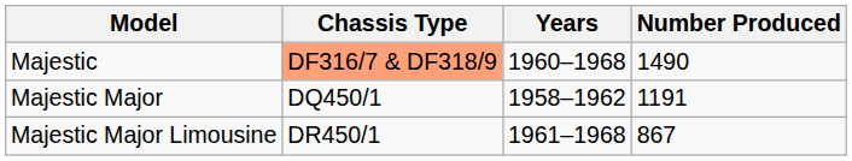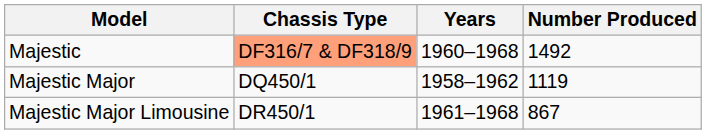 <table class="wikitable">
 <tr>
 <th>Model</th>
 <th>Chassis Type</th>
 <th>Years</th>
 <th>Number Produced</th>
 </tr>
 <tr>
 <td>Majestic</td>
 <td style="background: lightsalmon;">DF316/7 & DF318/9</td>
 <td>1960–1968</td>
-<td>1490</td>
+<td>1492</td>
 </tr>
 <tr>
 <td>Majestic Major</td>
 <td>DQ450/1</td>
 <td>1958–1962</td>
-<td>1191</td>
+<td>1119</td>
 </tr>
 <tr>
 <td>Majestic Major Limousine</td>
 <td>DR450/1</td>
 <td>1961–1968</td>
 <td>867</td>
 </tr>
 </table>
